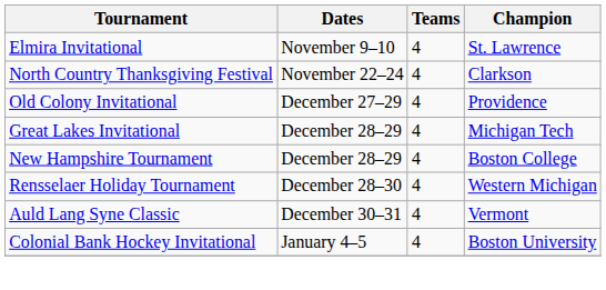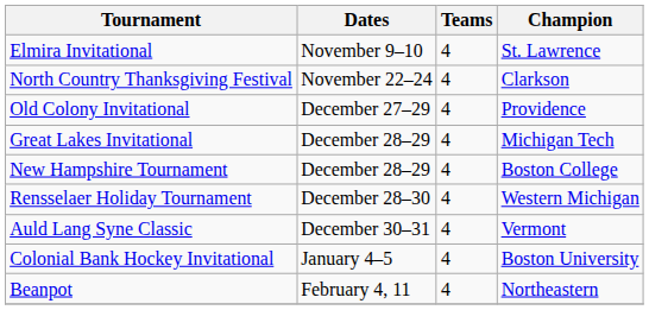 <table class="wikitable">
 <tr>
 <th>Tournament</th>
 <th>Dates</th>
 <th>Teams</th>
 <th>Champion</th>
 </tr>
 <tr>
 <td><a href='#'>Elmira Invitational</a></td>
 <td>November 9–10</td>
 <td>4</td>
 <td><a href='#'>St. Lawrence</a></td>
 </tr>
 <tr>
 <td><a href='#'>North Country Thanksgiving Festival</a></td>
 <td>November 22–24</td>
 <td>4</td>
 <td><a href='#'>Clarkson</a></td>
 </tr>
 <tr>
 <td><a href='#'>Old Colony Invitational</a></td>
 <td>December 27–29</td>
 <td>4</td>
 <td><a href='#'>Providence</a></td>
 </tr>
 <tr>
 <td><a href='#'>Great Lakes Invitational</a></td>
 <td>December 28–29</td>
 <td>4</td>
 <td><a href='#'>Michigan Tech</a></td>
 </tr>
 <tr>
 <td><a href='#'>New Hampshire Tournament</a></td>
 <td>December 28–29</td>
 <td>4</td>
 <td><a href='#'>Boston College</a></td>
 </tr>
 <tr>
 <td><a href='#'>Rensselaer Holiday Tournament</a></td>
 <td>December 28–30</td>
 <td>4</td>
 <td><a href='#'>Western Michigan</a></td>
 </tr>
 <tr>
 <td><a href='#'>Auld Lang Syne Classic</a></td>
 <td>December 30–31</td>
 <td>4</td>
 <td><a href='#'>Vermont</a></td>
 </tr>
 <tr>
 <td><a href='#'>Colonial Bank Hockey Invitational</a></td>
 <td>January 4–5</td>
 <td>4</td>
 <td><a href='#'>Boston University</a></td>
 </tr>
 <tr>
+<td><a href='#'>Beanpot</a></td>
+<td>February 4, 11</td>
+<td>4</td>
+<td><a href='#'>Northeastern</a></td>
+</tr>
+<tr>
 </tr>
 </table>
